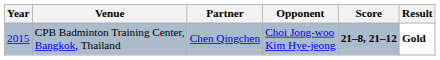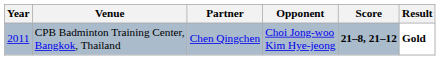 <table class="sortable wikitable" style="font-size: 90%">
 <tr>
 <th>Year</th>
 <th>Venue</th>
 <th>Partner</th>
 <th>Opponent</th>
 <th>Score</th>
 <th>Result</th>
 </tr>
 <tr style="background:#AABBCC">
-<td align="center"><a href='#'>2015</a></td>
+<td align="center"><a href='#'>2011</a></td>
 <td align="left">CPB Badminton Training Center,<br><a href='#'>Bangkok</a>, Thailand</td>
 <td align="left"> <a href='#'>Chen Qingchen</a></td>
 <td align="left"> <a href='#'>Choi Jong-woo</a><br> <a href='#'>Kim Hye-jeong</a></td>
 <td align="left"><strong>21–8, 21–12</strong></td>
 <td style="text-align:left; background:white"> <strong>Gold</strong></td>
 </tr>
 </table>
